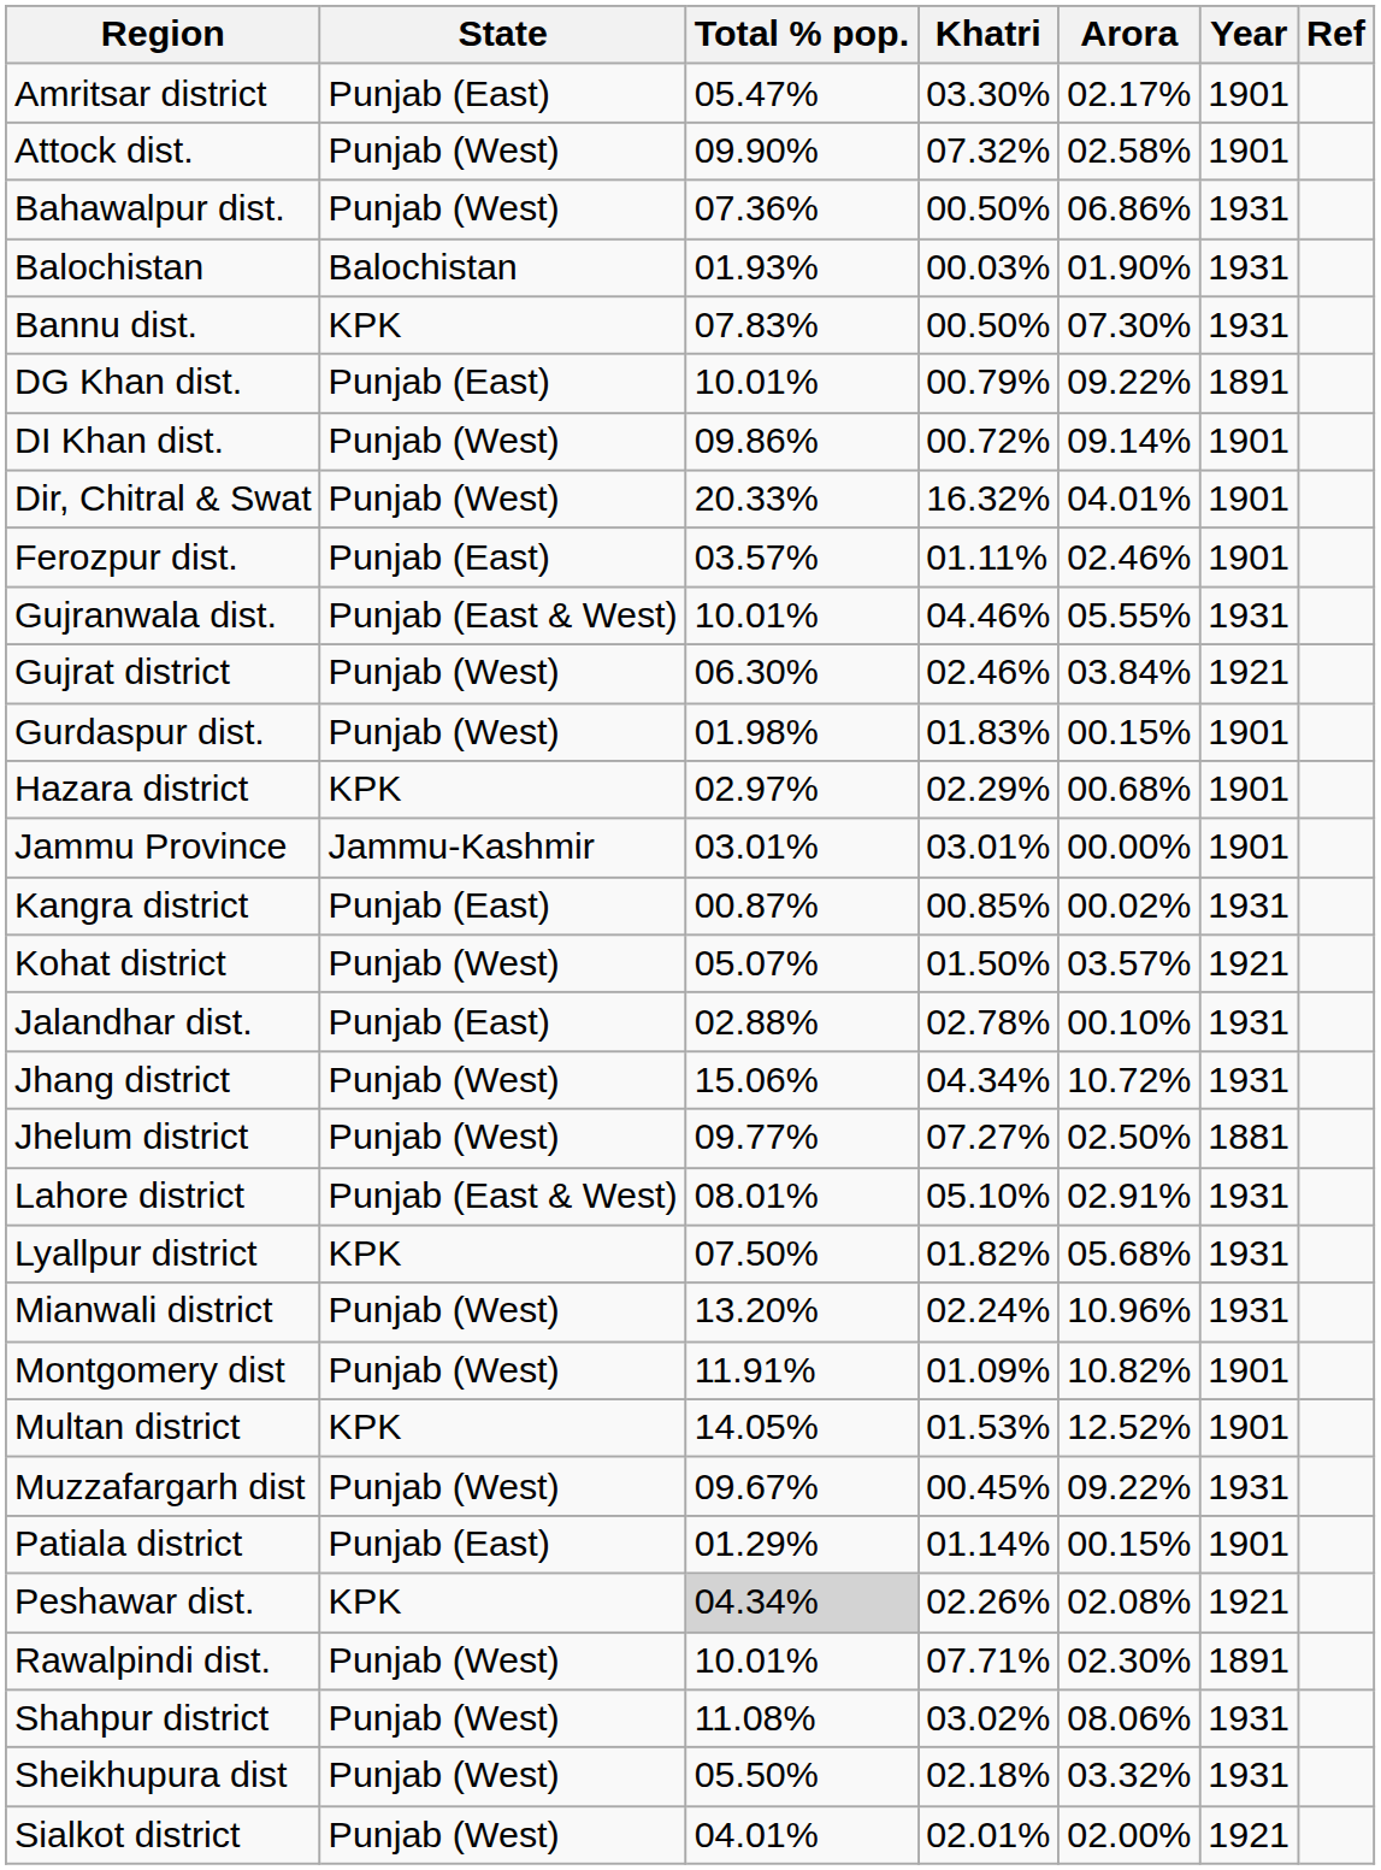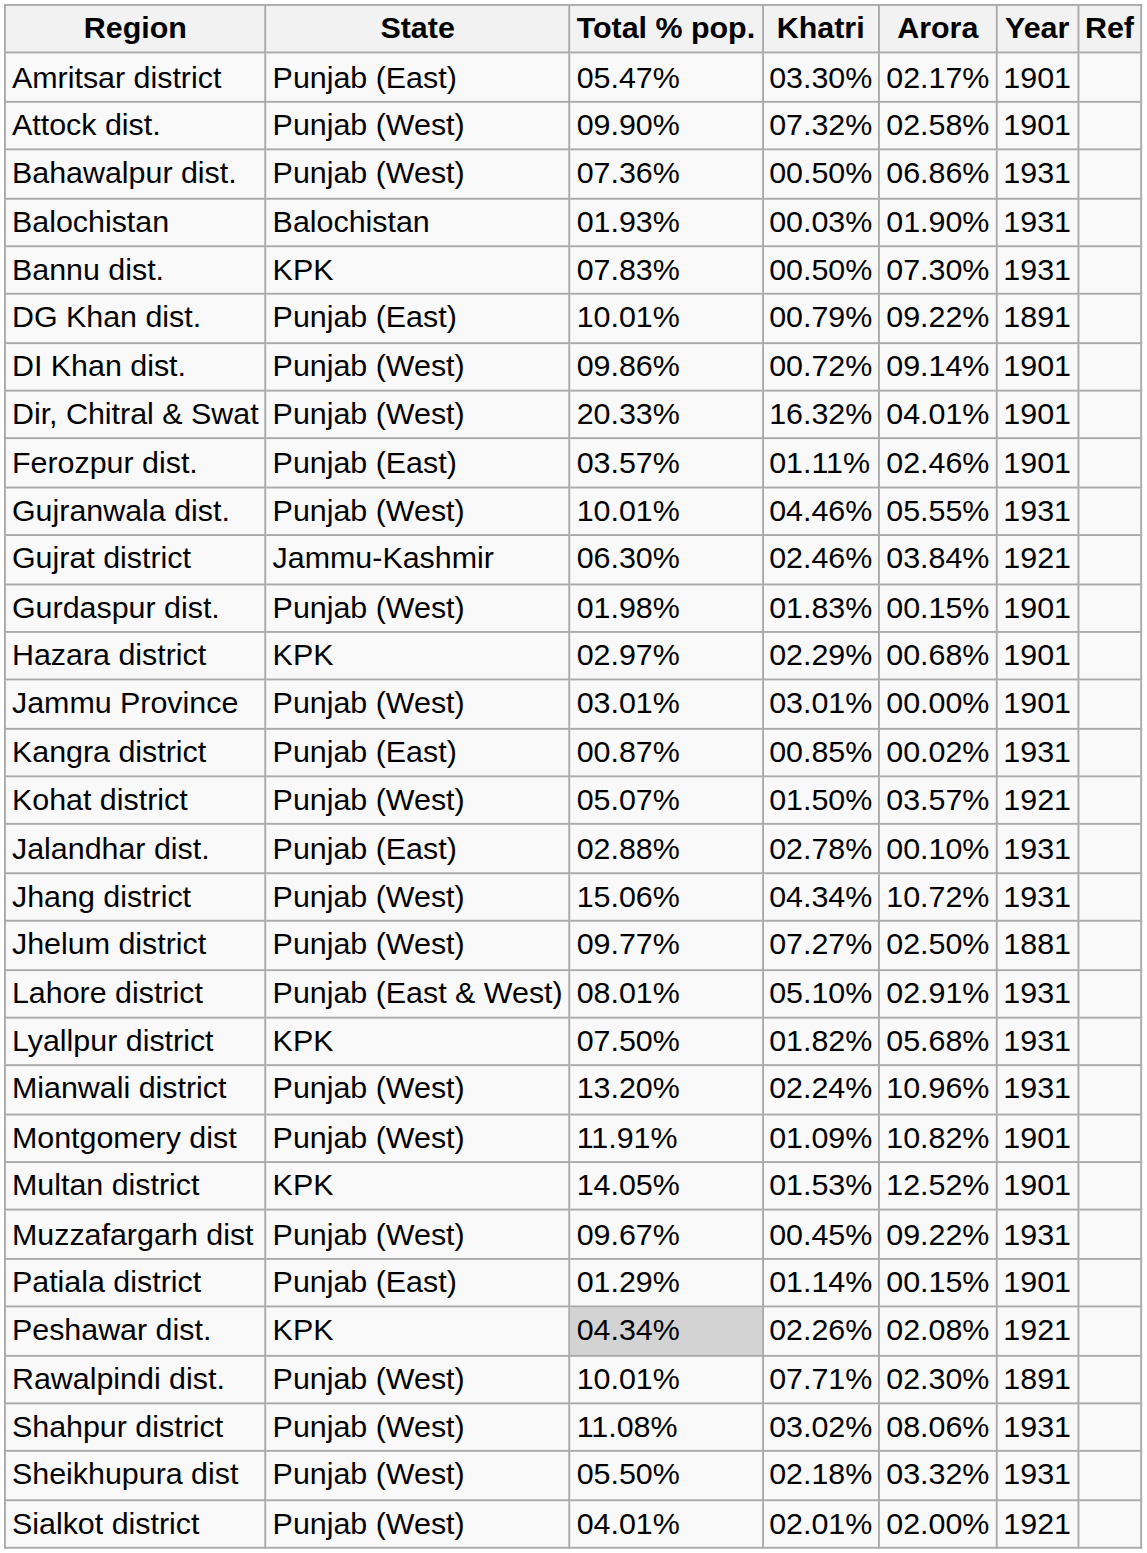 <table class="wikitable sortable">
 <tr>
 <th>Region</th>
 <th>State</th>
 <th>Total % pop.</th>
 <th>Khatri</th>
 <th>Arora</th>
 <th>Year</th>
 <th>Ref</th>
 </tr>
 <tr>
 <td>Amritsar district</td>
 <td>Punjab (East)</td>
 <td>05.47%</td>
 <td>03.30%</td>
 <td>02.17%</td>
 <td>1901</td>
 <td></td>
 </tr>
 <tr>
 <td>Attock dist.</td>
 <td>Punjab (West)</td>
 <td>09.90%</td>
 <td>07.32%</td>
 <td>02.58%</td>
 <td>1901</td>
 <td></td>
 </tr>
 <tr>
 <td>Bahawalpur dist.</td>
 <td>Punjab (West)</td>
 <td>07.36%</td>
 <td>00.50%</td>
 <td>06.86%</td>
 <td>1931</td>
 <td></td>
 </tr>
 <tr>
 <td>Balochistan</td>
 <td>Balochistan</td>
 <td>01.93%</td>
 <td>00.03%</td>
 <td>01.90%</td>
 <td>1931</td>
 <td></td>
 </tr>
 <tr>
 <td>Bannu dist.</td>
 <td>KPK</td>
 <td>07.83%</td>
 <td>00.50%</td>
 <td>07.30%</td>
 <td>1931</td>
 <td></td>
 </tr>
 <tr>
 <td>DG Khan dist.</td>
 <td>Punjab (East)</td>
 <td>10.01%</td>
 <td>00.79%</td>
 <td>09.22%</td>
 <td>1891</td>
 <td></td>
 </tr>
 <tr>
 <td>DI Khan dist.</td>
 <td>Punjab (West)</td>
 <td>09.86%</td>
 <td>00.72%</td>
 <td>09.14%</td>
 <td>1901</td>
 <td></td>
 </tr>
 <tr>
 <td>Dir, Chitral & Swat</td>
 <td>Punjab (West)</td>
 <td>20.33%</td>
 <td>16.32%</td>
 <td>04.01%</td>
 <td>1901</td>
 <td></td>
 </tr>
 <tr>
 <td>Ferozpur dist.</td>
 <td>Punjab (East)</td>
 <td>03.57%</td>
 <td>01.11%</td>
 <td>02.46%</td>
 <td>1901</td>
 <td></td>
 </tr>
 <tr>
 <td>Gujranwala dist.</td>
-<td>Punjab (East & West)</td>
+<td>Punjab (West)</td>
 <td>10.01%</td>
 <td>04.46%</td>
 <td>05.55%</td>
 <td>1931</td>
 <td></td>
 </tr>
 <tr>
 <td>Gujrat district</td>
-<td>Punjab (West)</td>
+<td>Jammu-Kashmir</td>
 <td>06.30%</td>
 <td>02.46%</td>
 <td>03.84%</td>
 <td>1921</td>
 <td></td>
 </tr>
 <tr>
 <td>Gurdaspur dist.</td>
 <td>Punjab (West)</td>
 <td>01.98%</td>
 <td>01.83%</td>
 <td>00.15%</td>
 <td>1901</td>
 <td></td>
 </tr>
 <tr>
 <td>Hazara district</td>
 <td>KPK</td>
 <td>02.97%</td>
 <td>02.29%</td>
 <td>00.68%</td>
 <td>1901</td>
 <td></td>
 </tr>
 <tr>
 <td>Jammu Province</td>
-<td>Jammu-Kashmir</td>
+<td>Punjab (West)</td>
 <td>03.01%</td>
 <td>03.01%</td>
 <td>00.00%</td>
 <td>1901</td>
 <td></td>
 </tr>
 <tr>
 <td>Kangra district</td>
 <td>Punjab (East)</td>
 <td>00.87%</td>
 <td>00.85%</td>
 <td>00.02%</td>
 <td>1931</td>
 <td></td>
 </tr>
 <tr>
 <td>Kohat district</td>
 <td>Punjab (West)</td>
 <td>05.07%</td>
 <td>01.50%</td>
 <td>03.57%</td>
 <td>1921</td>
 <td></td>
 </tr>
 <tr>
 <td>Jalandhar dist.</td>
 <td>Punjab (East)</td>
 <td>02.88%</td>
 <td>02.78%</td>
 <td>00.10%</td>
 <td>1931</td>
 <td></td>
 </tr>
 <tr>
 <td>Jhang district</td>
 <td>Punjab (West)</td>
 <td>15.06%</td>
 <td>04.34%</td>
 <td>10.72%</td>
 <td>1931</td>
 <td></td>
 </tr>
 <tr>
 <td>Jhelum district</td>
 <td>Punjab (West)</td>
 <td>09.77%</td>
 <td>07.27%</td>
 <td>02.50%</td>
 <td>1881</td>
 <td></td>
 </tr>
 <tr>
 <td>Lahore district</td>
 <td>Punjab (East & West)</td>
 <td>08.01%</td>
 <td>05.10%</td>
 <td>02.91%</td>
 <td>1931</td>
 <td></td>
 </tr>
 <tr>
 <td>Lyallpur district</td>
 <td>KPK</td>
 <td>07.50%</td>
 <td>01.82%</td>
 <td>05.68%</td>
 <td>1931</td>
 <td></td>
 </tr>
 <tr>
 <td>Mianwali district</td>
 <td>Punjab (West)</td>
 <td>13.20%</td>
 <td>02.24%</td>
 <td>10.96%</td>
 <td>1931</td>
 <td></td>
 </tr>
 <tr>
 <td>Montgomery dist</td>
 <td>Punjab (West)</td>
 <td>11.91%</td>
 <td>01.09%</td>
 <td>10.82%</td>
 <td>1901</td>
 <td></td>
 </tr>
 <tr>
 <td>Multan district</td>
 <td>KPK</td>
 <td>14.05%</td>
 <td>01.53%</td>
 <td>12.52%</td>
 <td>1901</td>
 <td></td>
 </tr>
 <tr>
 <td>Muzzafargarh dist</td>
 <td>Punjab (West)</td>
 <td>09.67%</td>
 <td>00.45%</td>
 <td>09.22%</td>
 <td>1931</td>
 <td></td>
 </tr>
 <tr>
 <td>Patiala district</td>
 <td>Punjab (East)</td>
 <td>01.29%</td>
 <td>01.14%</td>
 <td>00.15%</td>
 <td>1901</td>
 <td></td>
 </tr>
 <tr>
 <td>Peshawar dist.</td>
 <td>KPK</td>
 <td style="background: lightgrey;">04.34%</td>
 <td>02.26%</td>
 <td>02.08%</td>
 <td>1921</td>
 <td></td>
 </tr>
 <tr>
 <td>Rawalpindi dist.</td>
 <td>Punjab (West)</td>
 <td>10.01%</td>
 <td>07.71%</td>
 <td>02.30%</td>
 <td>1891</td>
 <td></td>
 </tr>
 <tr>
 <td>Shahpur district</td>
 <td>Punjab (West)</td>
 <td>11.08%</td>
 <td>03.02%</td>
 <td>08.06%</td>
 <td>1931</td>
 <td></td>
 </tr>
 <tr>
 <td>Sheikhupura dist</td>
 <td>Punjab (West)</td>
 <td>05.50%</td>
 <td>02.18%</td>
 <td>03.32%</td>
 <td>1931</td>
 <td></td>
 </tr>
 <tr>
 <td>Sialkot district</td>
 <td>Punjab (West)</td>
 <td>04.01%</td>
 <td>02.01%</td>
 <td>02.00%</td>
 <td>1921</td>
 <td></td>
 </tr>
 </table>
